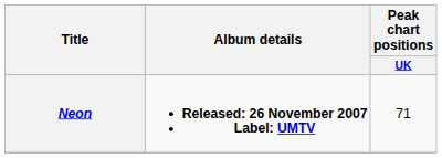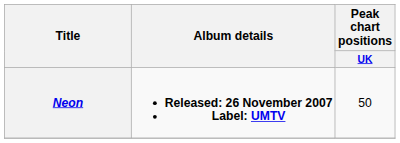 <table class="wikitable plainrowheaders" style="text-align:center;">
 <tr>
 <th scope="col" rowspan="2" style="width:10em;">Title</th>
 <th scope="col" rowspan="2">Album details</th>
 <th scope="col" colspan="1">Peak chart positions</th>
 </tr>
 <tr>
 <th scope="col" style="width:3em;font-size:85%;"><a href='#'>UK</a><br></th>
 </tr>
 <tr>
 <th scope="row"><em><a href='#'>Neon</a></em></th>
 <td><strong><br><ul><li>Released: 26 November 2007</li><li>Label: <a href='#'>UMTV</a></li></ul></strong></td>
-<td>71</td>
+<td>50</td>
 </tr>
 <tr>
 </tr>
 </table>
